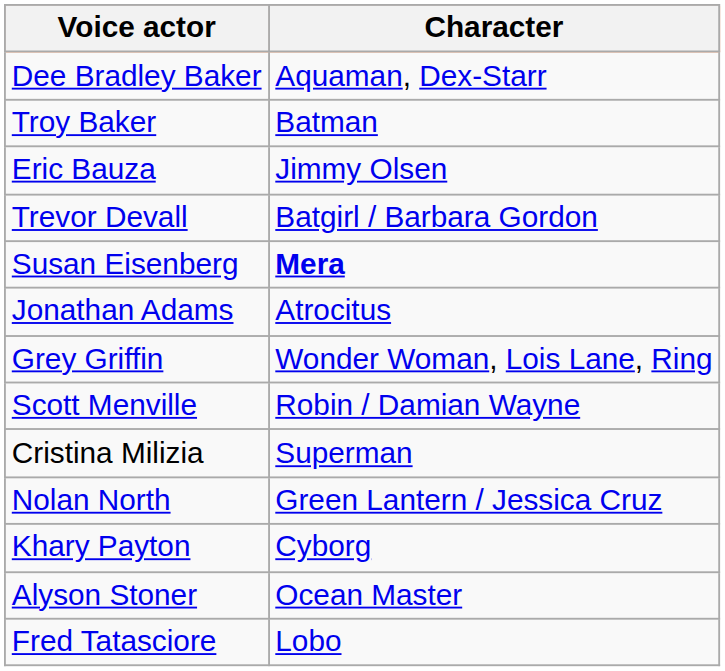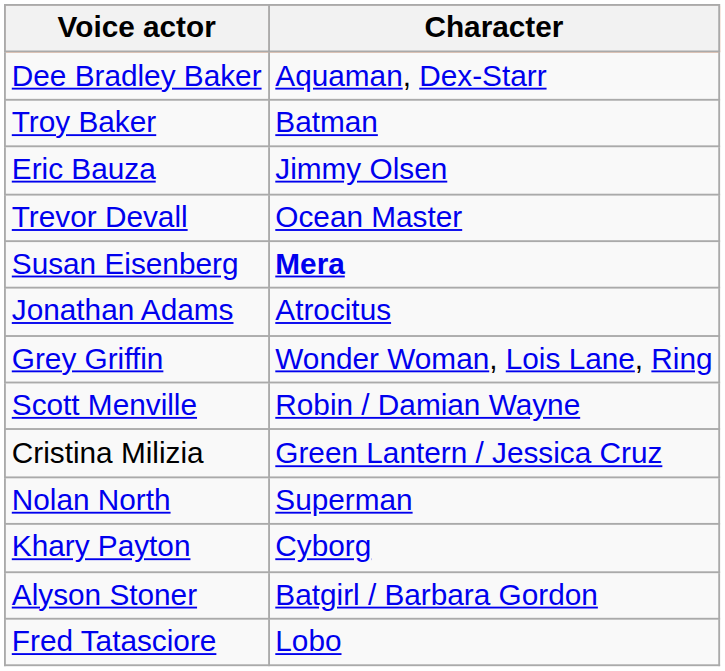 <table class="wikitable sortable">
 <tr style="background:rgb(255,85,0);">
 <th>Voice actor</th>
 <th>Character</th>
 </tr>
 <tr>
 <td><a href='#'>Dee Bradley Baker</a></td>
 <td><a href='#'>Aquaman</a>, <a href='#'>Dex-Starr</a></td>
 </tr>
 <tr>
 <td><a href='#'>Troy Baker</a></td>
 <td><a href='#'>Batman</a></td>
 </tr>
 <tr>
 <td><a href='#'>Eric Bauza</a></td>
 <td><a href='#'>Jimmy Olsen</a></td>
 </tr>
 <tr>
 <td><a href='#'>Trevor Devall</a></td>
-<td><a href='#'>Batgirl / Barbara Gordon</a></td>
+<td><a href='#'>Ocean Master</a></td>
 </tr>
 <tr>
 <td><a href='#'>Susan Eisenberg</a></td>
 <td><strong><a href='#'>Mera</a></strong></td>
 </tr>
 <tr>
 <td><a href='#'>Jonathan Adams</a></td>
 <td><a href='#'>Atrocitus</a></td>
 </tr>
 <tr>
 <td><a href='#'>Grey Griffin</a></td>
 <td><a href='#'>Wonder Woman</a>, <a href='#'>Lois Lane</a>, <a href='#'>Ring</a></td>
 </tr>
 <tr>
 <td><a href='#'>Scott Menville</a></td>
 <td><a href='#'>Robin / Damian Wayne</a></td>
 </tr>
 <tr>
 <td>Cristina Milizia</td>
-<td><a href='#'>Superman</a></td>
+<td><a href='#'>Green Lantern / Jessica Cruz</a></td>
 </tr>
 <tr>
 <td><a href='#'>Nolan North</a></td>
-<td><a href='#'>Green Lantern / Jessica Cruz</a></td>
+<td><a href='#'>Superman</a></td>
 </tr>
 <tr>
 <td><a href='#'>Khary Payton</a></td>
 <td><a href='#'>Cyborg</a></td>
 </tr>
 <tr>
 <td><a href='#'>Alyson Stoner</a></td>
-<td><a href='#'>Ocean Master</a></td>
+<td><a href='#'>Batgirl / Barbara Gordon</a></td>
 </tr>
 <tr>
 <td><a href='#'>Fred Tatasciore</a></td>
 <td><a href='#'>Lobo</a></td>
 </tr>
 </table>
